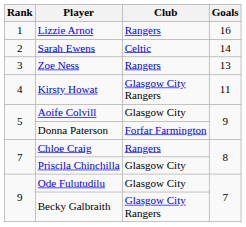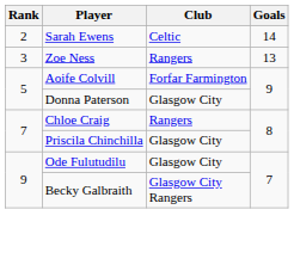 <table class="wikitable" style="text-align:center">
 <tr>
 <th>Rank</th>
 <th>Player</th>
 <th>Club</th>
 <th>Goals</th>
-</tr>
-<tr>
-<td>1</td>
-<td align="left"> <a href='#'>Lizzie Arnot</a></td>
-<td align="left"><a href='#'>Rangers</a></td>
-<td>16</td>
 </tr>
 <tr>
 <td>2</td>
 <td align="left"> <a href='#'>Sarah Ewens</a></td>
 <td align="left"><a href='#'>Celtic</a></td>
 <td>14</td>
 </tr>
 <tr>
 <td>3</td>
 <td align="left"> <a href='#'>Zoe Ness</a></td>
 <td align="left"><a href='#'>Rangers</a></td>
 <td>13</td>
 </tr>
 <tr>
-<td>4</td>
-<td align="left"> <a href='#'>Kirsty Howat</a></td>
-<td align="left"><a href='#'>Glasgow City</a><br>Rangers</td>
-<td>11</td>
-</tr>
-<tr>
 <td rowspan=2>5</td>
 <td align="left"> <a href='#'>Aoife Colvill</a></td>
-<td align="left">Glasgow City</td>
+<td align="left"><a href='#'>Forfar Farmington</a></td>
 <td rowspan=2>9</td>
 </tr>
 <tr>
 <td align="left"> Donna Paterson</td>
-<td align="left"><a href='#'>Forfar Farmington</a></td>
+<td align="left">Glasgow City</td>
 </tr>
 <tr>
 <td rowspan=2>7</td>
 <td align="left"> <a href='#'>Chloe Craig</a></td>
 <td align="left"><a href='#'>Rangers</a></td>
 <td rowspan=2>8</td>
 </tr>
 <tr>
 <td align="left"> <a href='#'>Priscila Chinchilla</a></td>
 <td align="left">Glasgow City</td>
 </tr>
 <tr>
 <td rowspan=2>9</td>
 <td align="left"> <a href='#'>Ode Fulutudilu</a></td>
 <td align="left">Glasgow City</td>
 <td rowspan=2>7</td>
 </tr>
 <tr>
 <td align="left"> Becky Galbraith</td>
 <td align="left"><a href='#'>Glasgow City</a><br>Rangers</td>
 </tr>
 </table>
